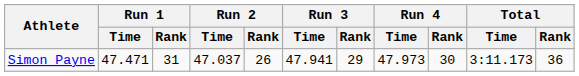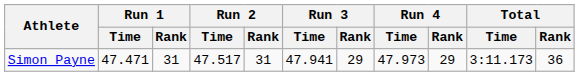 <table class="wikitable" border="1" style="font-size:90%">
 <tr>
 <th rowspan="2">Athlete</th>
 <th colspan="2">Run 1</th>
 <th colspan="2">Run 2</th>
 <th colspan="2">Run 3</th>
 <th colspan="2">Run 4</th>
 <th colspan="2">Total</th>
 </tr>
 <tr>
 <th>Time</th>
 <th>Rank</th>
 <th>Time</th>
 <th>Rank</th>
 <th>Time</th>
 <th>Rank</th>
 <th>Time</th>
 <th>Rank</th>
 <th>Time</th>
 <th>Rank</th>
 </tr>
 <tr>
 <td><a href='#'>Simon Payne</a></td>
 <td align="center">47.471</td>
 <td align="center">31</td>
-<td align="center">47.037</td>
-<td align="center">26</td>
+<td align="center">47.517</td>
+<td align="center">31</td>
 <td align="center">47.941</td>
 <td align="center">29</td>
 <td align="center">47.973</td>
-<td align="center">30</td>
+<td align="center">29</td>
 <td align="center">3:11.173</td>
 <td align="center">36</td>
 </tr>
 </table>
